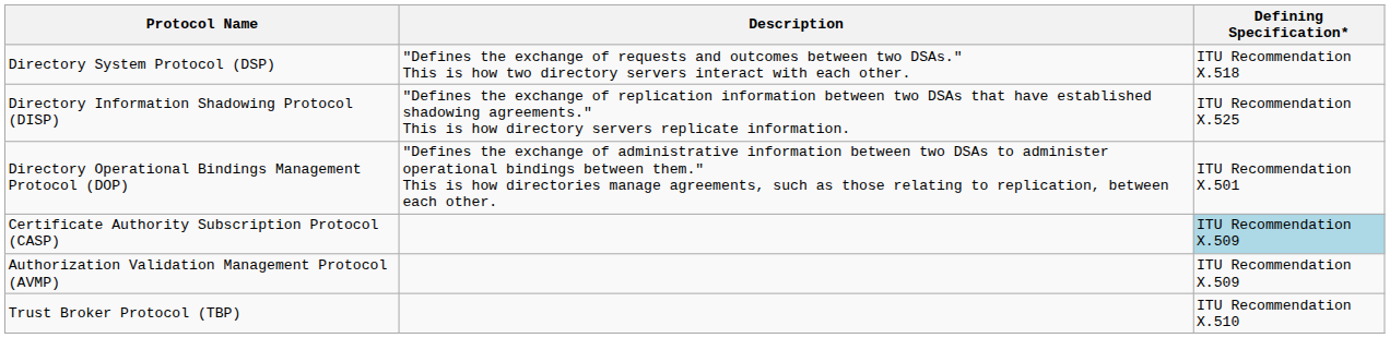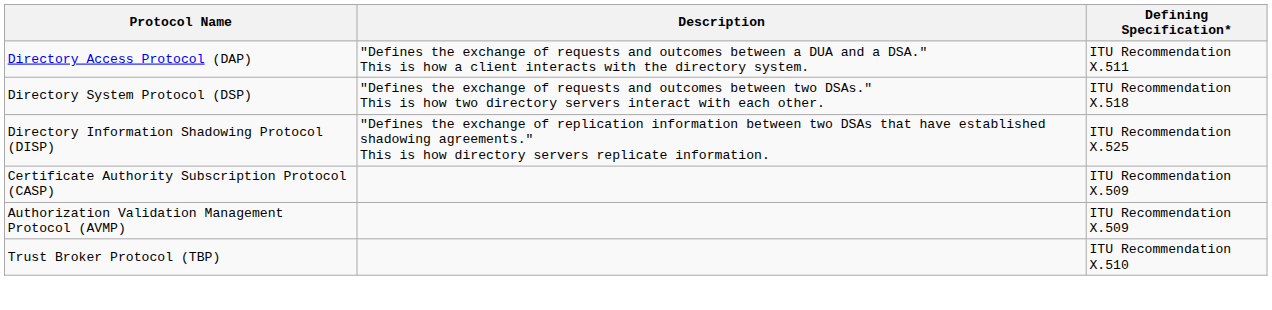 <table class="wikitable">
 <tr>
 <th>Protocol Name</th>
 <th>Description</th>
 <th>Defining Specification*</th>
+</tr>
+<tr>
+<td><a href='#'>Directory Access Protocol</a> (DAP)</td>
+<td>"Defines the exchange of requests and outcomes between a DUA and a DSA."<br>This is how a client interacts with the directory system.</td>
+<td>ITU Recommendation X.511</td>
 </tr>
 <tr>
 <td>Directory System Protocol (DSP)</td>
 <td>"Defines the exchange of requests and outcomes between two DSAs."<br>This is how two directory servers interact with each other.</td>
 <td>ITU Recommendation X.518</td>
 </tr>
 <tr>
 <td>Directory Information Shadowing Protocol (DISP)</td>
 <td>"Defines the exchange of replication information between two DSAs that have established shadowing agreements."<br>This is how directory servers replicate information.</td>
 <td>ITU Recommendation X.525</td>
 </tr>
 <tr>
-<td>Directory Operational Bindings Management Protocol (DOP)</td>
-<td>"Defines the exchange of administrative information between two DSAs to administer operational bindings between them."<br>This is how directories manage agreements, such as those relating to replication, between each other.</td>
-<td>ITU Recommendation X.501</td>
-</tr>
-<tr>
 <td>Certificate Authority Subscription Protocol (CASP)</td>
 <td></td>
-<td style="background: lightblue;">ITU Recommendation X.509</td>
+<td>ITU Recommendation X.509</td>
 </tr>
 <tr>
 <td>Authorization Validation Management Protocol (AVMP)</td>
 <td></td>
 <td>ITU Recommendation X.509</td>
 </tr>
 <tr>
 <td>Trust Broker Protocol (TBP)</td>
 <td></td>
 <td>ITU Recommendation X.510</td>
 </tr>
 </table>
